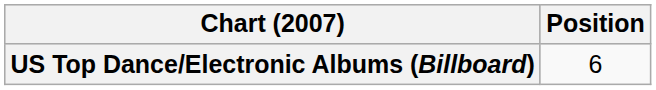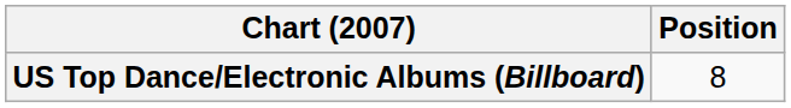 <table class="wikitable plainrowheaders" style="text-align:center">
 <tr>
 <th scope="col">Chart (2007)</th>
 <th scope="col">Position</th>
 </tr>
 <tr>
 <th scope="row">US Top Dance/Electronic Albums (<em>Billboard</em>)</th>
-<td>6</td>
+<td>8</td>
 </tr>
 </table>
